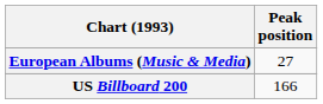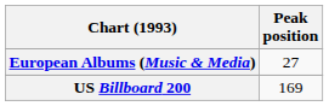 <table class="wikitable sortable plainrowheaders" style="text-align:center">
 <tr>
 <th scope="col">Chart (1993)</th>
 <th scope="col">Peak<br>position</th>
 </tr>
 <tr>
 </tr>
 <tr>
 <th scope="row"><a href='#'>European Albums</a> (<em><a href='#'>Music & Media</a></em>)</th>
 <td>27</td>
 </tr>
 <tr>
 </tr>
 <tr>
 </tr>
 <tr>
 </tr>
 <tr>
 </tr>
 <tr>
 <th scope="row">US <a href='#'><em>Billboard</em> 200</a></th>
-<td>166</td>
+<td>169</td>
 </tr>
 </table>
